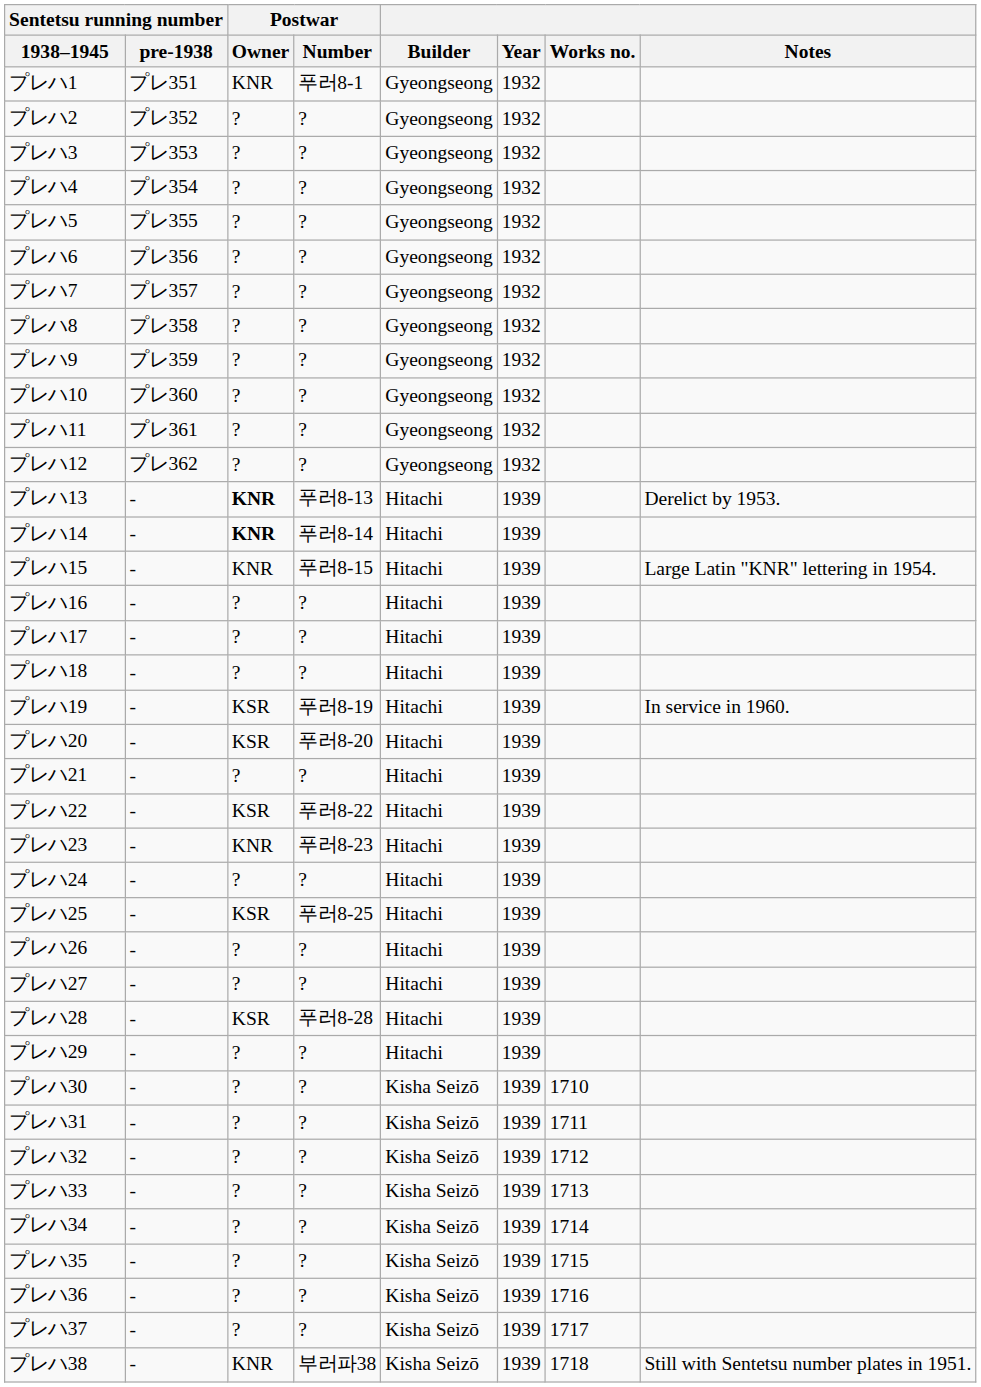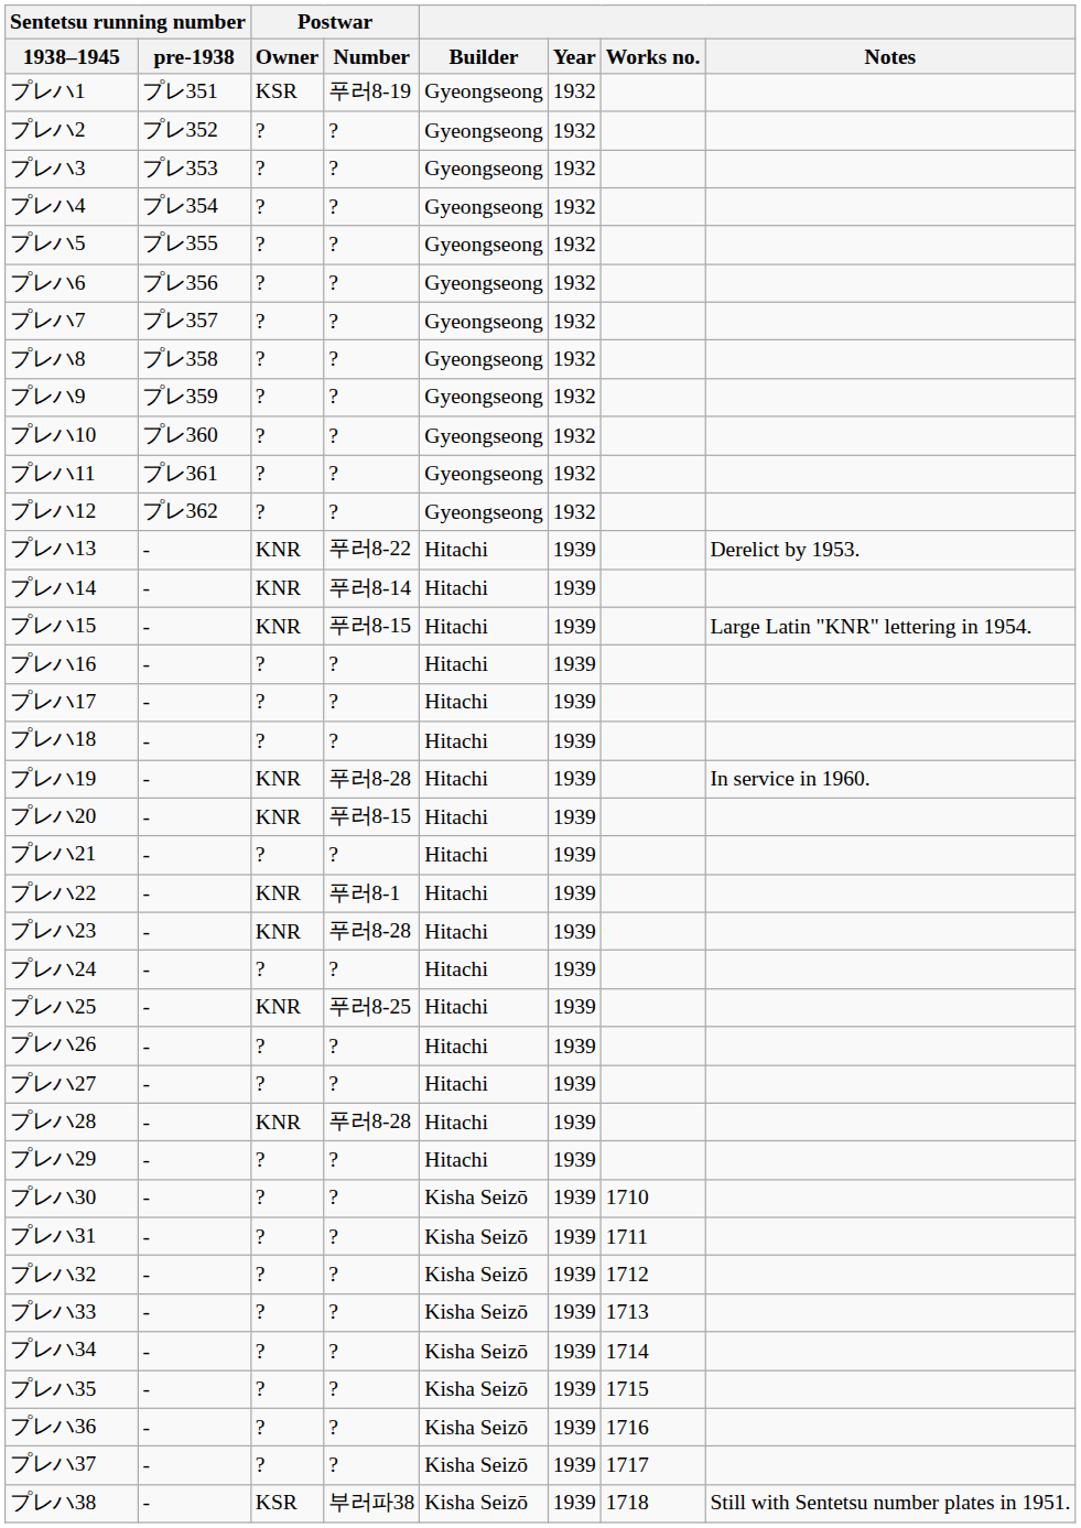 <table class="wikitable">
 <tr>
 <th colspan="2">Sentetsu running number</th>
 <th colspan="2">Postwar</th>
 <th colspan="4"></th>
 </tr>
 <tr>
 <th>1938–1945</th>
 <th>pre-1938</th>
 <th>Owner</th>
 <th>Number</th>
 <th>Builder</th>
 <th>Year</th>
 <th>Works no.</th>
 <th>Notes</th>
 </tr>
 <tr>
 <td>プレハ1</td>
 <td>プレ351</td>
-<td>KNR</td>
-<td>푸러8-1</td>
+<td>KSR</td>
+<td>푸러8-19</td>
 <td>Gyeongseong</td>
 <td>1932</td>
 <td></td>
 </tr>
 <tr>
 <td>プレハ2</td>
 <td>プレ352</td>
 <td>?</td>
 <td>?</td>
 <td>Gyeongseong</td>
 <td>1932</td>
 <td></td>
 <td></td>
 </tr>
 <tr>
 <td>プレハ3</td>
 <td>プレ353</td>
 <td>?</td>
 <td>?</td>
 <td>Gyeongseong</td>
 <td>1932</td>
 <td></td>
 <td></td>
 </tr>
 <tr>
 <td>プレハ4</td>
 <td>プレ354</td>
 <td>?</td>
 <td>?</td>
 <td>Gyeongseong</td>
 <td>1932</td>
 <td></td>
 <td></td>
 </tr>
 <tr>
 <td>プレハ5</td>
 <td>プレ355</td>
 <td>?</td>
 <td>?</td>
 <td>Gyeongseong</td>
 <td>1932</td>
 <td></td>
 <td></td>
 </tr>
 <tr>
 <td>プレハ6</td>
 <td>プレ356</td>
 <td>?</td>
 <td>?</td>
 <td>Gyeongseong</td>
 <td>1932</td>
 <td></td>
 <td></td>
 </tr>
 <tr>
 <td>プレハ7</td>
 <td>プレ357</td>
 <td>?</td>
 <td>?</td>
 <td>Gyeongseong</td>
 <td>1932</td>
 <td></td>
 <td></td>
 </tr>
 <tr>
 <td>プレハ8</td>
 <td>プレ358</td>
 <td>?</td>
 <td>?</td>
 <td>Gyeongseong</td>
 <td>1932</td>
 <td></td>
 <td></td>
 </tr>
 <tr>
 <td>プレハ9</td>
 <td>プレ359</td>
 <td>?</td>
 <td>?</td>
 <td>Gyeongseong</td>
 <td>1932</td>
 <td></td>
 <td></td>
 </tr>
 <tr>
 <td>プレハ10</td>
 <td>プレ360</td>
 <td>?</td>
 <td>?</td>
 <td>Gyeongseong</td>
 <td>1932</td>
 <td></td>
 <td></td>
 </tr>
 <tr>
 <td>プレハ11</td>
 <td>プレ361</td>
 <td>?</td>
 <td>?</td>
 <td>Gyeongseong</td>
 <td>1932</td>
 <td></td>
 <td></td>
 </tr>
 <tr>
 <td>プレハ12</td>
 <td>プレ362</td>
 <td>?</td>
 <td>?</td>
 <td>Gyeongseong</td>
 <td>1932</td>
 <td></td>
 <td></td>
 </tr>
 <tr>
 <td>プレハ13</td>
 <td>-</td>
-<td><strong>KNR</strong></td>
-<td>푸러8-13</td>
+<td>KNR</td>
+<td>푸러8-22</td>
 <td>Hitachi</td>
 <td>1939</td>
 <td></td>
 <td>Derelict by 1953.</td>
 </tr>
 <tr>
 <td>プレハ14</td>
 <td>-</td>
-<td><strong>KNR</strong></td>
+<td>KNR</td>
 <td>푸러8-14</td>
 <td>Hitachi</td>
 <td>1939</td>
 <td></td>
 <td></td>
 </tr>
 <tr>
 <td>プレハ15</td>
 <td>-</td>
 <td>KNR</td>
 <td>푸러8-15</td>
 <td>Hitachi</td>
 <td>1939</td>
 <td></td>
 <td>Large Latin "KNR" lettering in 1954.</td>
 </tr>
 <tr>
 <td>プレハ16</td>
 <td>-</td>
 <td>?</td>
 <td>?</td>
 <td>Hitachi</td>
 <td>1939</td>
 <td></td>
 <td></td>
 </tr>
 <tr>
 <td>プレハ17</td>
 <td>-</td>
 <td>?</td>
 <td>?</td>
 <td>Hitachi</td>
 <td>1939</td>
 <td></td>
 <td></td>
 </tr>
 <tr>
 <td>プレハ18</td>
 <td>-</td>
 <td>?</td>
 <td>?</td>
 <td>Hitachi</td>
 <td>1939</td>
 <td></td>
 <td></td>
 </tr>
 <tr>
 <td>プレハ19</td>
 <td>-</td>
-<td>KSR</td>
-<td>푸러8-19</td>
+<td>KNR</td>
+<td>푸러8-28</td>
 <td>Hitachi</td>
 <td>1939</td>
 <td></td>
 <td>In service in 1960.</td>
 </tr>
 <tr>
 <td>プレハ20</td>
 <td>-</td>
-<td>KSR</td>
-<td>푸러8-20</td>
+<td>KNR</td>
+<td>푸러8-15</td>
 <td>Hitachi</td>
 <td>1939</td>
 <td></td>
 <td></td>
 </tr>
 <tr>
 <td>プレハ21</td>
 <td>-</td>
 <td>?</td>
 <td>?</td>
 <td>Hitachi</td>
 <td>1939</td>
 <td></td>
 <td></td>
 </tr>
 <tr>
 <td>プレハ22</td>
 <td>-</td>
-<td>KSR</td>
-<td>푸러8-22</td>
+<td>KNR</td>
+<td>푸러8-1</td>
 <td>Hitachi</td>
 <td>1939</td>
 <td></td>
 <td></td>
 </tr>
 <tr>
 <td>プレハ23</td>
 <td>-</td>
 <td>KNR</td>
-<td>푸러8-23</td>
+<td>푸러8-28</td>
 <td>Hitachi</td>
 <td>1939</td>
 <td></td>
 <td></td>
 </tr>
 <tr>
 <td>プレハ24</td>
 <td>-</td>
 <td>?</td>
 <td>?</td>
 <td>Hitachi</td>
 <td>1939</td>
 <td></td>
 <td></td>
 </tr>
 <tr>
 <td>プレハ25</td>
 <td>-</td>
-<td>KSR</td>
+<td>KNR</td>
 <td>푸러8-25</td>
 <td>Hitachi</td>
 <td>1939</td>
 <td></td>
 <td></td>
 </tr>
 <tr>
 <td>プレハ26</td>
 <td>-</td>
 <td>?</td>
 <td>?</td>
 <td>Hitachi</td>
 <td>1939</td>
 <td></td>
 <td></td>
 </tr>
 <tr>
 <td>プレハ27</td>
 <td>-</td>
 <td>?</td>
 <td>?</td>
 <td>Hitachi</td>
 <td>1939</td>
 <td></td>
 <td></td>
 </tr>
 <tr>
 <td>プレハ28</td>
 <td>-</td>
-<td>KSR</td>
+<td>KNR</td>
 <td>푸러8-28</td>
 <td>Hitachi</td>
 <td>1939</td>
 <td></td>
 <td></td>
 </tr>
 <tr>
 <td>プレハ29</td>
 <td>-</td>
 <td>?</td>
 <td>?</td>
 <td>Hitachi</td>
 <td>1939</td>
 <td></td>
 <td></td>
 </tr>
 <tr>
 <td>プレハ30</td>
 <td>-</td>
 <td>?</td>
 <td>?</td>
 <td>Kisha Seizō</td>
 <td>1939</td>
 <td>1710</td>
 <td></td>
 </tr>
 <tr>
 <td>プレハ31</td>
 <td>-</td>
 <td>?</td>
 <td>?</td>
 <td>Kisha Seizō</td>
 <td>1939</td>
 <td>1711</td>
 <td></td>
 </tr>
 <tr>
 <td>プレハ32</td>
 <td>-</td>
 <td>?</td>
 <td>?</td>
 <td>Kisha Seizō</td>
 <td>1939</td>
 <td>1712</td>
 <td></td>
 </tr>
 <tr>
 <td>プレハ33</td>
 <td>-</td>
 <td>?</td>
 <td>?</td>
 <td>Kisha Seizō</td>
 <td>1939</td>
 <td>1713</td>
 <td></td>
 </tr>
 <tr>
 <td>プレハ34</td>
 <td>-</td>
 <td>?</td>
 <td>?</td>
 <td>Kisha Seizō</td>
 <td>1939</td>
 <td>1714</td>
 <td></td>
 </tr>
 <tr>
 <td>プレハ35</td>
 <td>-</td>
 <td>?</td>
 <td>?</td>
 <td>Kisha Seizō</td>
 <td>1939</td>
 <td>1715</td>
 <td></td>
 </tr>
 <tr>
 <td>プレハ36</td>
 <td>-</td>
 <td>?</td>
 <td>?</td>
 <td>Kisha Seizō</td>
 <td>1939</td>
 <td>1716</td>
 <td></td>
 </tr>
 <tr>
 <td>プレハ37</td>
 <td>-</td>
 <td>?</td>
 <td>?</td>
 <td>Kisha Seizō</td>
 <td>1939</td>
 <td>1717</td>
 <td></td>
 </tr>
 <tr>
 <td>プレハ38</td>
 <td>-</td>
-<td>KNR</td>
+<td>KSR</td>
 <td>부러파38</td>
 <td>Kisha Seizō</td>
 <td>1939</td>
 <td>1718</td>
 <td>Still with Sentetsu number plates in 1951.</td>
 </tr>
 </table>
